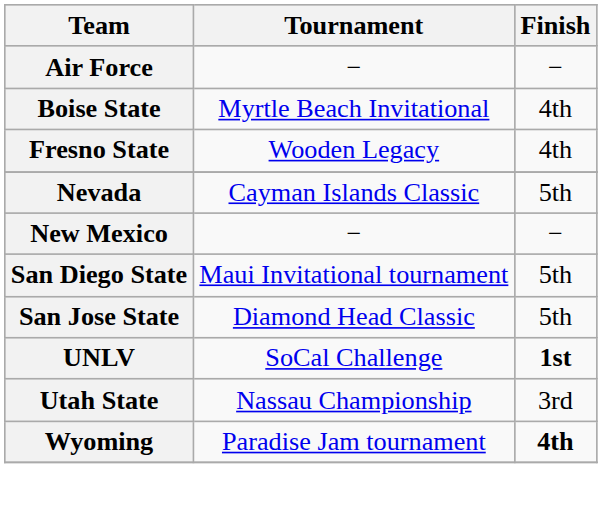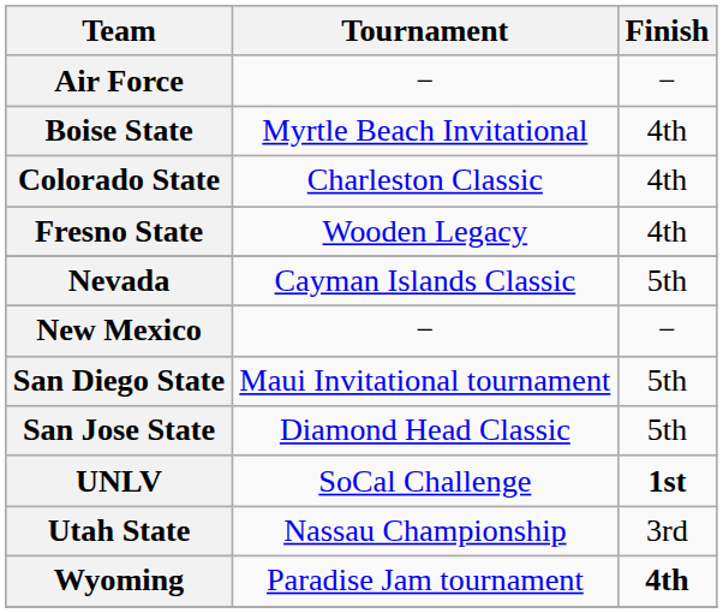 <table class="wikitable">
 <tr>
 <th>Team</th>
 <th>Tournament</th>
 <th>Finish</th>
 </tr>
 <tr style="text-align:center;">
 <th style=>Air Force</th>
 <td>−</td>
 <td>−</td>
 </tr>
 <tr style="text-align:center;">
 <th style=>Boise State</th>
 <td><a href='#'>Myrtle Beach Invitational</a></td>
+<td>4th</td>
+</tr>
+<tr style="text-align:center;">
+<th style=>Colorado State</th>
+<td><a href='#'>Charleston Classic</a></td>
 <td>4th</td>
 </tr>
 <tr style="text-align:center;">
 <th style=>Fresno State</th>
 <td><a href='#'>Wooden Legacy</a></td>
 <td>4th</td>
 </tr>
 <tr style="text-align:center;">
 </tr>
 <tr style="text-align:center;">
 <th style=>Nevada</th>
 <td><a href='#'>Cayman Islands Classic</a></td>
 <td>5th</td>
 </tr>
 <tr style="text-align:center;">
 <th style=>New Mexico</th>
 <td>−</td>
 <td>−</td>
 </tr>
 <tr style="text-align:center;">
 <th style=>San Diego State</th>
 <td><a href='#'>Maui Invitational tournament</a></td>
 <td>5th</td>
 </tr>
 <tr style="text-align:center;">
 <th style=>San Jose State</th>
 <td><a href='#'>Diamond Head Classic</a></td>
 <td>5th</td>
 </tr>
 <tr style="text-align:center;">
 <th style=>UNLV</th>
 <td><a href='#'>SoCal Challenge</a></td>
 <td><strong>1st</strong></td>
 </tr>
 <tr style="text-align:center;">
 <th style=>Utah State</th>
 <td><a href='#'>Nassau Championship</a></td>
 <td>3rd</td>
 </tr>
 <tr style="text-align:center;">
 <th style=>Wyoming</th>
 <td><a href='#'>Paradise Jam tournament</a></td>
 <td><strong>4th</strong></td>
 </tr>
 <tr>
 </tr>
 </table>
